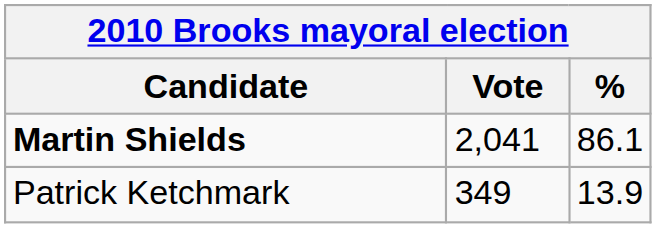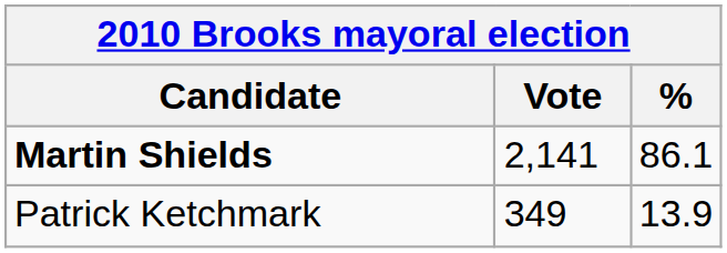 <table class="wikitable">
 <tr>
 <th colspan="3"><a href='#'>2010 Brooks mayoral election</a></th>
 </tr>
 <tr>
 <th bgcolor="#DDDDFF" width="200px">Candidate</th>
 <th bgcolor="#DDDDFF" width="50px">Vote</th>
 <th bgcolor="#DDDDFF" width="30px">%</th>
 </tr>
 <tr>
 <td><strong>Martin Shields</strong></td>
-<td>2,041</td>
+<td>2,141</td>
 <td>86.1</td>
 </tr>
 <tr>
 <td>Patrick Ketchmark</td>
 <td>349</td>
 <td>13.9</td>
 </tr>
 </table>
